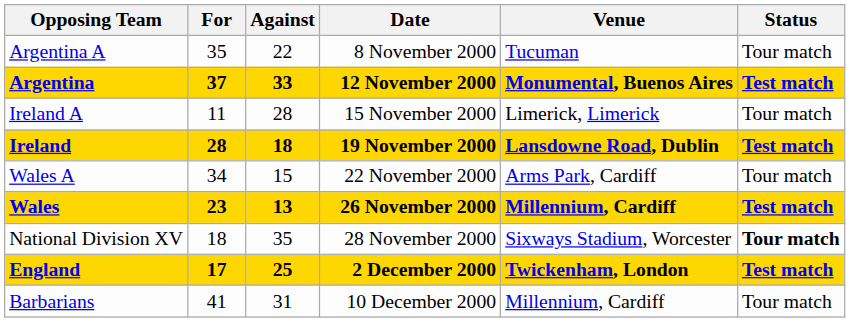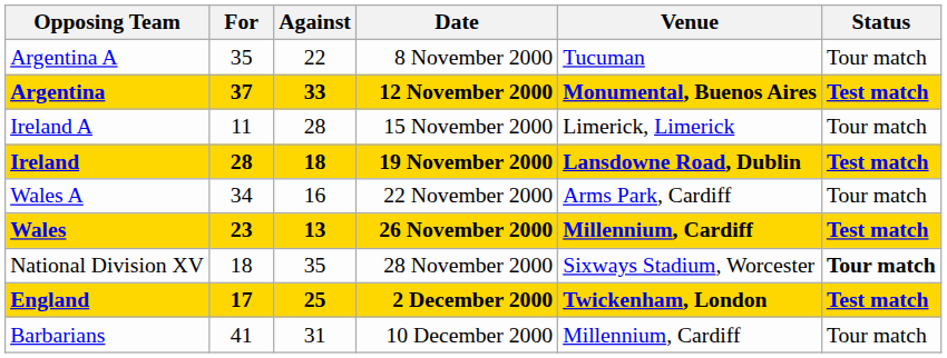 <table class=wikitable>
 <tr>
 <th>Opposing Team</th>
 <th>For</th>
 <th>Against</th>
 <th>Date</th>
 <th>Venue</th>
 <th>Status</th>
 </tr>
 <tr bgcolor=#fdfdfd>
 <td><a href='#'>Argentina A</a></td>
 <td align=center width=40>35</td>
 <td align=center width=40>22</td>
 <td width=140 align=right>8 November 2000</td>
 <td><a href='#'>Tucuman</a></td>
 <td>Tour match</td>
 </tr>
 <tr bgcolor=gold>
 <td><strong><a href='#'>Argentina</a></strong></td>
 <td align=center width=40><strong>37</strong></td>
 <td align=center width=40><strong>33</strong></td>
 <td width=140 align=right><strong>12 November 2000</strong></td>
 <td><strong><a href='#'>Monumental</a>, Buenos Aires</strong></td>
 <td><strong><a href='#'>Test match</a></strong></td>
 </tr>
 <tr bgcolor=#fdfdfd>
 <td><a href='#'>Ireland A</a></td>
 <td align=center width=40>11</td>
 <td align=center width=40>28</td>
 <td width=140 align=right>15 November 2000</td>
 <td>Limerick, <a href='#'>Limerick</a></td>
 <td>Tour match</td>
 </tr>
 <tr bgcolor=gold>
 <td><strong><a href='#'>Ireland</a></strong></td>
 <td align=center width=40><strong>28</strong></td>
 <td align=center width=40><strong>18</strong></td>
 <td width=140 align=right><strong>19 November 2000</strong></td>
 <td><strong><a href='#'>Lansdowne Road</a>, Dublin</strong></td>
 <td><strong><a href='#'>Test match</a></strong></td>
 </tr>
 <tr bgcolor=#fdfdfd>
 <td><a href='#'>Wales A</a></td>
 <td align=center width=40>34</td>
-<td align=center width=40>15</td>
+<td align=center width=40>16</td>
 <td width=140 align=right>22 November 2000</td>
 <td><a href='#'>Arms Park</a>, Cardiff</td>
 <td>Tour match</td>
 </tr>
 <tr bgcolor=gold>
 <td><strong><a href='#'>Wales</a></strong></td>
 <td align=center width=40><strong>23</strong></td>
 <td align=center width=40><strong>13</strong></td>
 <td width=140 align=right><strong>26 November 2000</strong></td>
 <td><strong><a href='#'>Millennium</a>, Cardiff</strong></td>
 <td><strong><a href='#'>Test match</a></strong></td>
 </tr>
 <tr bgcolor=#fdfdfd>
 <td>National Division XV</td>
 <td align=center width=40>18</td>
 <td align=center width=40>35</td>
 <td width=140 align=right>28 November 2000</td>
 <td><a href='#'>Sixways Stadium</a>, Worcester</td>
 <td><strong>Tour match</strong></td>
 </tr>
 <tr bgcolor=gold>
 <td><strong><a href='#'>England</a></strong></td>
 <td align=center width=40><strong>17</strong></td>
 <td align=center width=40><strong>25</strong></td>
 <td width=140 align=right><strong>2 December 2000</strong></td>
 <td><strong><a href='#'>Twickenham</a>, London</strong></td>
 <td><strong><a href='#'>Test match</a></strong></td>
 </tr>
 <tr bgcolor=#fdfdfd>
 <td><a href='#'>Barbarians</a></td>
 <td align=center width=40>41</td>
 <td align=center width=40>31</td>
 <td width=140 align=right>10 December 2000</td>
 <td><a href='#'>Millennium</a>, Cardiff</td>
 <td>Tour match</td>
 </tr>
 </table>
